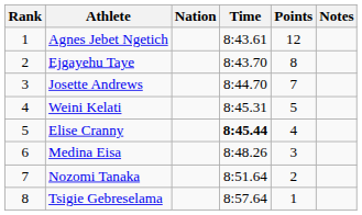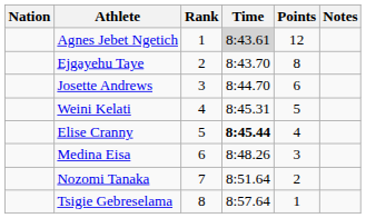 <table class="wikitable mw-datatable sortable" style="text-align:center;">
 <tr>
+<th scope="col">Nation</th>
+<th scope="col">Athlete</th>
 <th scope="col" style="width: 10px;">Rank</th>
-<th scope="col">Athlete</th>
-<th scope="col">Nation</th>
 <th scope="col">Time</th>
 <th scope="col">Points</th>
 <th scope="col">Notes</th>
 </tr>
 <tr>
+<td align="left"></td>
+<td align="left"><a href='#'>Agnes Jebet Ngetich</a> </td>
 <td>1</td>
-<td align="left"><a href='#'>Agnes Jebet Ngetich</a> </td>
-<td align="left"></td>
-<td>8:43.61</td>
+<td style="background: lightgrey;">8:43.61</td>
 <td>12</td>
 <td></td>
 </tr>
 <tr>
+<td align="left"></td>
+<td align="left"><a href='#'>Ejgayehu Taye</a> </td>
 <td>2</td>
-<td align="left"><a href='#'>Ejgayehu Taye</a> </td>
-<td align="left"></td>
 <td>8:43.70</td>
 <td>8</td>
 <td></td>
 </tr>
 <tr>
+<td align="left"></td>
+<td align="left"><a href='#'>Josette Andrews</a> </td>
 <td>3</td>
-<td align="left"><a href='#'>Josette Andrews</a> </td>
-<td align="left"></td>
 <td>8:44.70</td>
-<td>7</td>
+<td>6</td>
 <td></td>
 </tr>
 <tr>
+<td align="left"></td>
+<td align="left"><a href='#'>Weini Kelati</a> </td>
 <td>4</td>
-<td align="left"><a href='#'>Weini Kelati</a> </td>
-<td align="left"></td>
 <td>8:45.31</td>
 <td>5</td>
 <td></td>
 </tr>
 <tr>
+<td align="left"></td>
+<td align="left"><a href='#'>Elise Cranny</a> </td>
 <td>5</td>
-<td align="left"><a href='#'>Elise Cranny</a> </td>
-<td align="left"></td>
 <td><strong>8:45.44</strong></td>
 <td>4</td>
 <td></td>
 </tr>
 <tr>
+<td align="left"></td>
+<td align="left"><a href='#'>Medina Eisa</a> </td>
 <td>6</td>
-<td align="left"><a href='#'>Medina Eisa</a> </td>
-<td align="left"></td>
 <td>8:48.26</td>
 <td>3</td>
 <td></td>
 </tr>
 <tr>
+<td align="left"></td>
+<td align="left"><a href='#'>Nozomi Tanaka</a> </td>
 <td>7</td>
-<td align="left"><a href='#'>Nozomi Tanaka</a> </td>
-<td align="left"></td>
 <td>8:51.64</td>
 <td>2</td>
 <td></td>
 </tr>
 <tr>
+<td align="left"></td>
+<td align="left"><a href='#'>Tsigie Gebreselama</a> </td>
 <td>8</td>
-<td align="left"><a href='#'>Tsigie Gebreselama</a> </td>
-<td align="left"></td>
 <td>8:57.64</td>
 <td>1</td>
 <td></td>
 </tr>
 </table>
